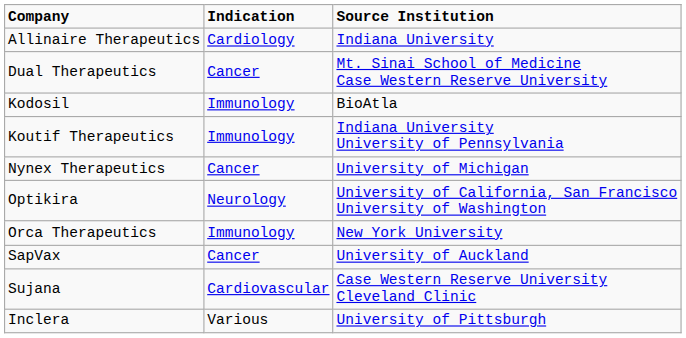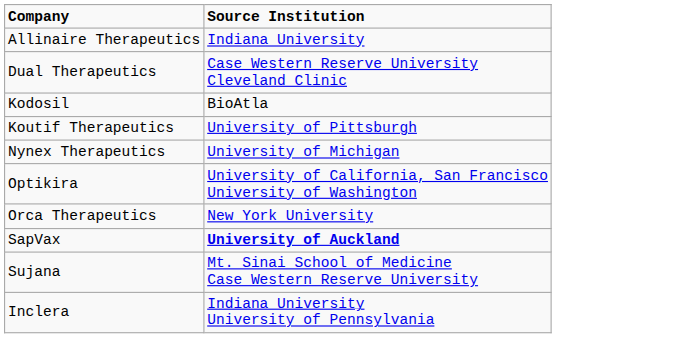 <table class="wikitable">
 <tr>
 <td><strong>Company</strong></td>
-<td><strong>Indication</strong></td>
 <td><strong>Source Institution</strong></td>
 </tr>
 <tr>
 <td>Allinaire Therapeutics</td>
-<td><a href='#'>Cardiology</a></td>
 <td><a href='#'>Indiana University</a></td>
 </tr>
 <tr>
 <td>Dual Therapeutics</td>
-<td><a href='#'>Cancer</a></td>
-<td><a href='#'>Mt. Sinai School of Medicine</a><br><a href='#'>Case Western Reserve University</a></td>
+<td><a href='#'>Case Western Reserve University</a><br><a href='#'>Cleveland Clinic</a></td>
 </tr>
 <tr>
 <td>Kodosil</td>
-<td><a href='#'>Immunology</a></td>
 <td>BioAtla</td>
 </tr>
 <tr>
 <td>Koutif Therapeutics</td>
-<td><a href='#'>Immunology</a></td>
-<td><a href='#'>Indiana University</a><br><a href='#'>University of Pennsylvania</a></td>
+<td><a href='#'>University of Pittsburgh</a></td>
 </tr>
 <tr>
 <td>Nynex Therapeutics</td>
-<td><a href='#'>Cancer</a></td>
 <td><a href='#'>University of Michigan</a></td>
 </tr>
 <tr>
 <td>Optikira</td>
-<td><a href='#'>Neurology</a></td>
 <td><a href='#'>University of California, San Francisco</a><br><a href='#'>University of Washington</a></td>
 </tr>
 <tr>
 <td>Orca Therapeutics</td>
-<td><a href='#'>Immunology</a></td>
 <td><a href='#'>New York University</a></td>
 </tr>
 <tr>
 <td>SapVax</td>
-<td><a href='#'>Cancer</a></td>
-<td><a href='#'>University of Auckland</a></td>
+<td><strong><a href='#'>University of Auckland</a></strong></td>
 </tr>
 <tr>
 <td>Sujana</td>
-<td><a href='#'>Cardiovascular</a></td>
-<td><a href='#'>Case Western Reserve University</a><br><a href='#'>Cleveland Clinic</a></td>
+<td><a href='#'>Mt. Sinai School of Medicine</a><br><a href='#'>Case Western Reserve University</a></td>
 </tr>
 <tr>
 <td>Inclera</td>
-<td>Various</td>
-<td><a href='#'>University of Pittsburgh</a></td>
+<td><a href='#'>Indiana University</a><br><a href='#'>University of Pennsylvania</a></td>
 </tr>
 </table>
